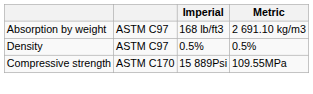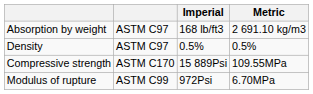 <table class="wikitable">
 <tr>
 <th></th>
 <th></th>
 <th>Imperial</th>
 <th>Metric</th>
 </tr>
 <tr>
 <td>Absorption by weight</td>
 <td>ASTM C97</td>
 <td>168 lb/ft3</td>
 <td>2 691.10 kg/m3</td>
 </tr>
 <tr>
 <td>Density</td>
 <td>ASTM C97</td>
 <td>0.5%</td>
 <td>0.5%</td>
 </tr>
 <tr>
 <td>Compressive strength</td>
 <td>ASTM C170</td>
 <td>15 889Psi</td>
 <td>109.55MPa</td>
 </tr>
+<tr>
+<td>Modulus of rupture</td>
+<td>ASTM C99</td>
+<td>972Psi</td>
+<td>6.70MPa</td>
+</tr>
 </table>
